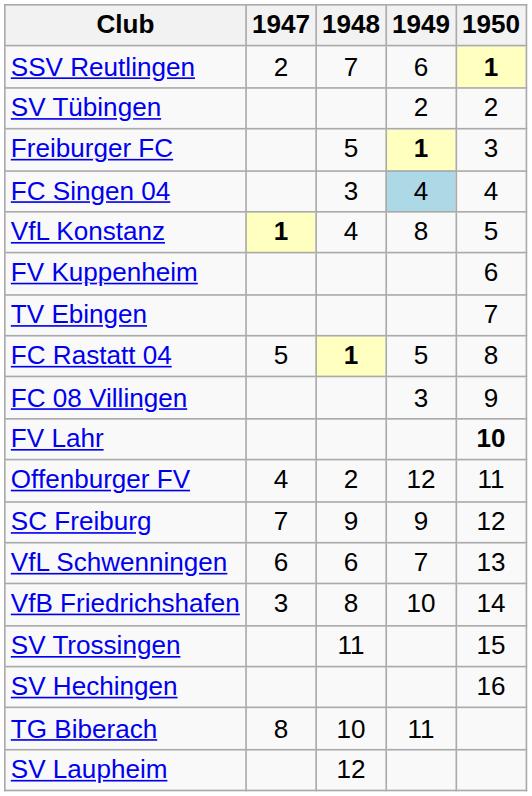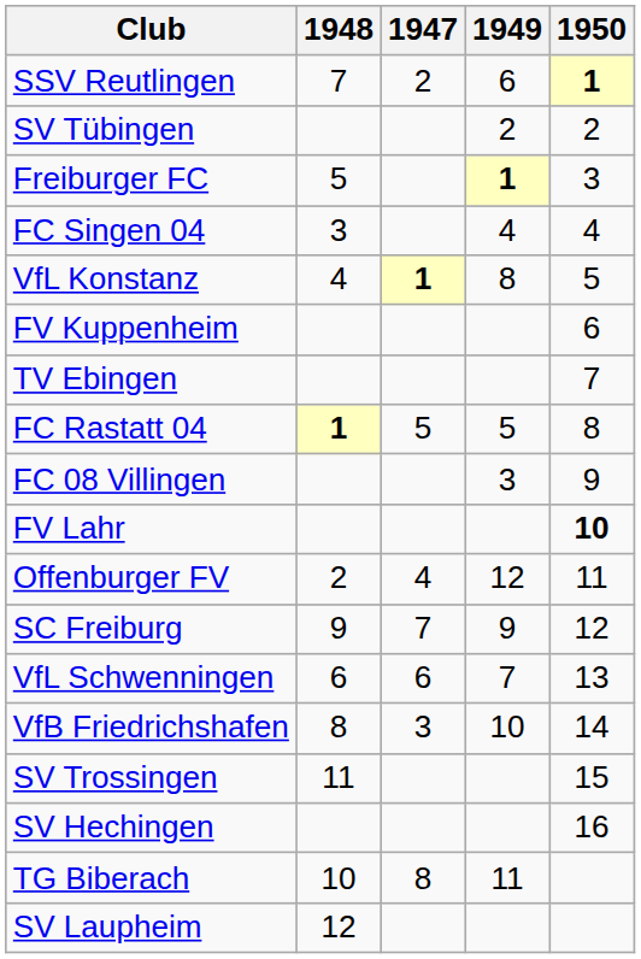 <table class="wikitable">
 <tr>
 <th>Club</th>
+<th>1948</th>
 <th>1947</th>
-<th>1948</th>
 <th>1949</th>
 <th>1950</th>
 </tr>
 <tr align="center">
 <td align="left"><a href='#'>SSV Reutlingen</a></td>
+<td>7</td>
 <td>2</td>
-<td>7</td>
 <td>6</td>
 <td bgcolor="#ffffbf"><strong>1</strong></td>
 </tr>
 <tr align="center">
 <td align="left"><a href='#'>SV Tübingen</a></td>
 <td></td>
 <td></td>
 <td>2</td>
 <td>2</td>
 </tr>
 <tr align="center">
 <td align="left"><a href='#'>Freiburger FC</a></td>
+<td>5</td>
 <td></td>
-<td>5</td>
 <td bgcolor="#ffffbf"><strong>1</strong></td>
 <td>3</td>
 </tr>
 <tr align="center">
 <td align="left"><a href='#'>FC Singen 04</a></td>
+<td>3</td>
 <td></td>
-<td>3</td>
-<td style="background: lightblue;">4</td>
+<td>4</td>
 <td>4</td>
 </tr>
 <tr align="center">
 <td align="left"><a href='#'>VfL Konstanz</a></td>
+<td>4</td>
 <td bgcolor="#ffffbf"><strong>1</strong></td>
-<td>4</td>
 <td>8</td>
 <td>5</td>
 </tr>
 <tr align="center">
 <td align="left"><a href='#'>FV Kuppenheim</a></td>
 <td></td>
 <td></td>
 <td></td>
 <td>6</td>
 </tr>
 <tr align="center">
 <td align="left"><a href='#'>TV Ebingen</a></td>
 <td></td>
 <td></td>
 <td></td>
 <td>7</td>
 </tr>
 <tr align="center">
 <td align="left"><a href='#'>FC Rastatt 04</a></td>
+<td bgcolor="#ffffbf"><strong>1</strong></td>
 <td>5</td>
-<td bgcolor="#ffffbf"><strong>1</strong></td>
 <td>5</td>
 <td>8</td>
 </tr>
 <tr align="center">
 <td align="left"><a href='#'>FC 08 Villingen</a></td>
 <td></td>
 <td></td>
 <td>3</td>
 <td>9</td>
 </tr>
 <tr align="center">
 <td align="left"><a href='#'>FV Lahr</a></td>
 <td></td>
 <td></td>
 <td></td>
 <td><strong>10</strong></td>
 </tr>
 <tr align="center">
 <td align="left"><a href='#'>Offenburger FV</a></td>
+<td>2</td>
 <td>4</td>
-<td>2</td>
 <td>12</td>
 <td>11</td>
 </tr>
 <tr align="center">
 <td align="left"><a href='#'>SC Freiburg</a></td>
+<td>9</td>
 <td>7</td>
-<td>9</td>
 <td>9</td>
 <td>12</td>
 </tr>
 <tr align="center">
 <td align="left"><a href='#'>VfL Schwenningen</a></td>
 <td>6</td>
 <td>6</td>
 <td>7</td>
 <td>13</td>
 </tr>
 <tr align="center">
 <td align="left"><a href='#'>VfB Friedrichshafen</a></td>
+<td>8</td>
 <td>3</td>
-<td>8</td>
 <td>10</td>
 <td>14</td>
 </tr>
 <tr align="center">
 <td align="left"><a href='#'>SV Trossingen</a></td>
+<td>11</td>
 <td></td>
-<td>11</td>
 <td></td>
 <td>15</td>
 </tr>
 <tr align="center">
 <td align="left"><a href='#'>SV Hechingen</a></td>
 <td></td>
 <td></td>
 <td></td>
 <td>16</td>
 </tr>
 <tr align="center">
 <td align="left"><a href='#'>TG Biberach</a></td>
+<td>10</td>
 <td>8</td>
-<td>10</td>
 <td>11</td>
 <td></td>
 </tr>
 <tr align="center">
 <td align="left"><a href='#'>SV Laupheim</a></td>
+<td>12</td>
 <td></td>
-<td>12</td>
 <td></td>
 <td></td>
 </tr>
 </table>
